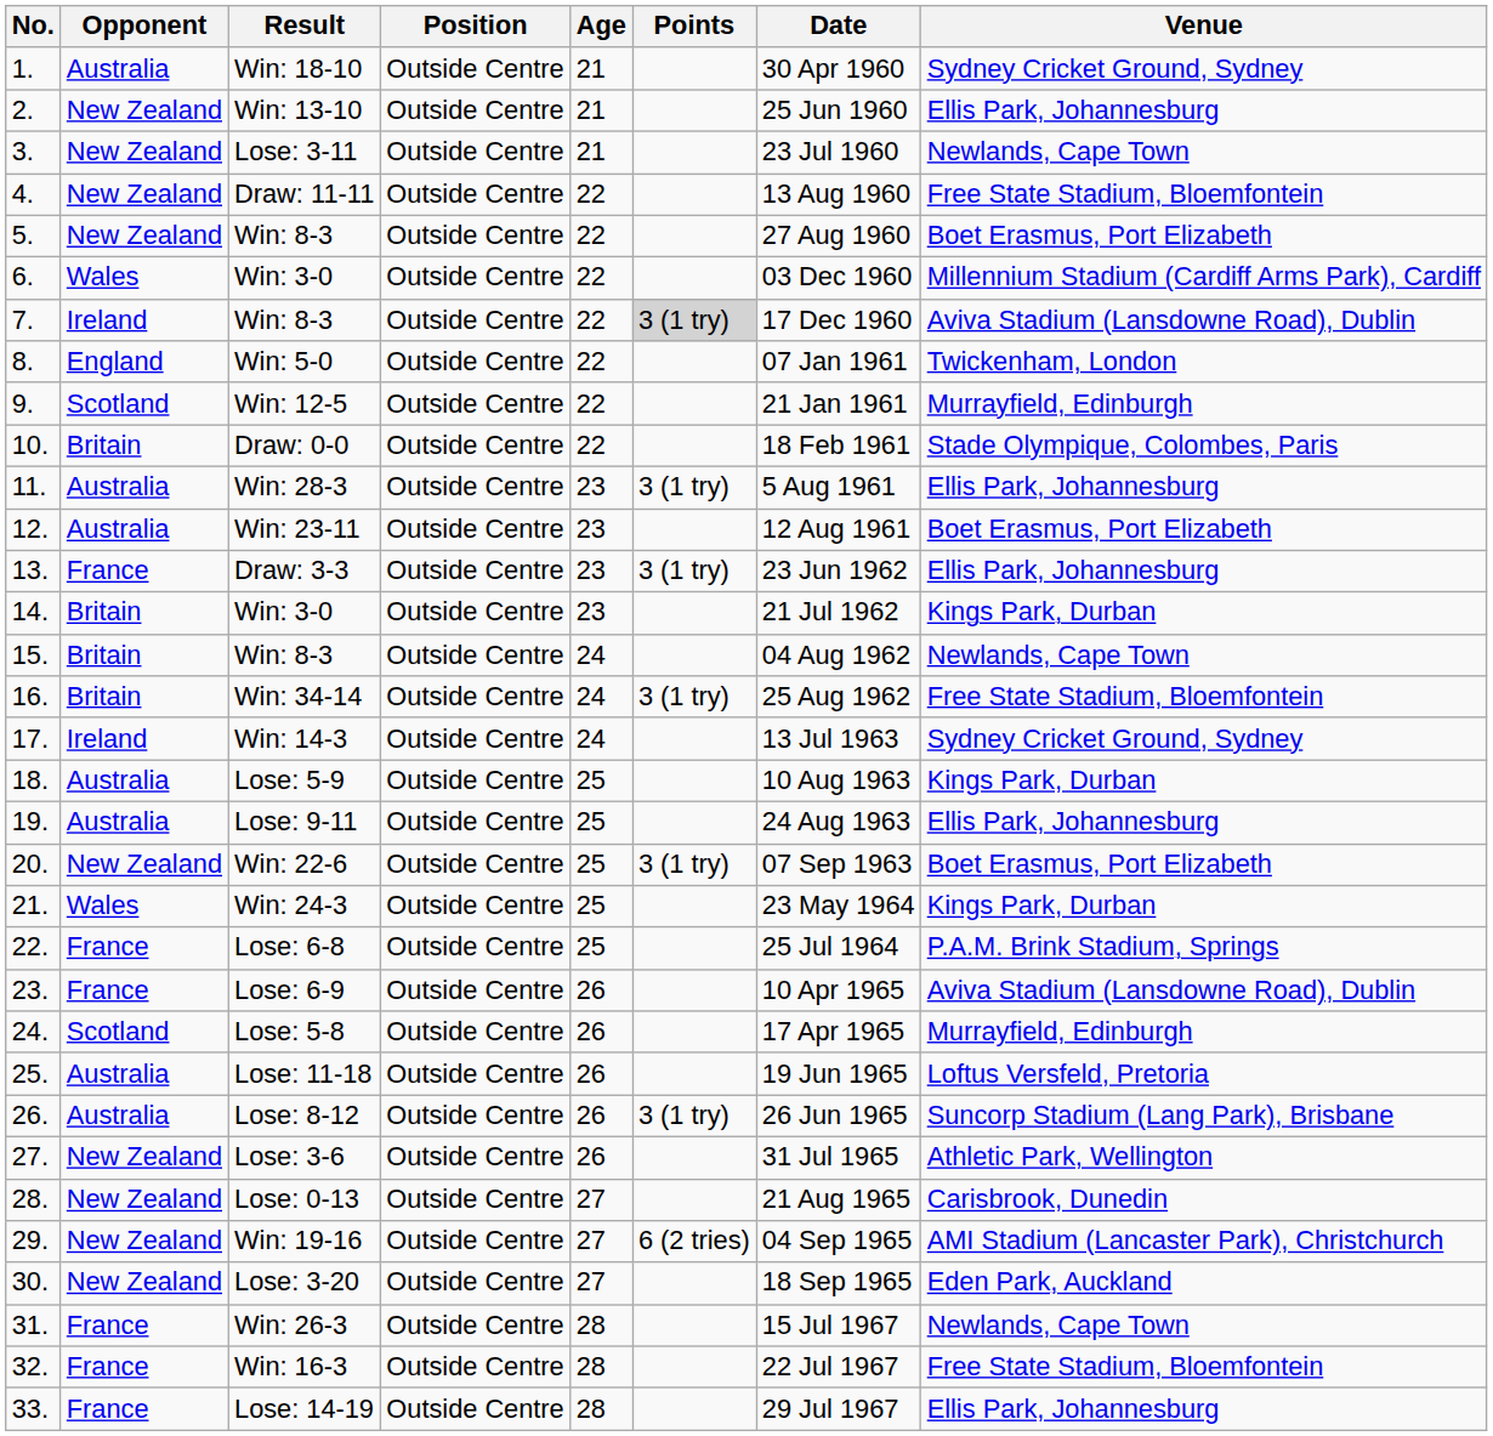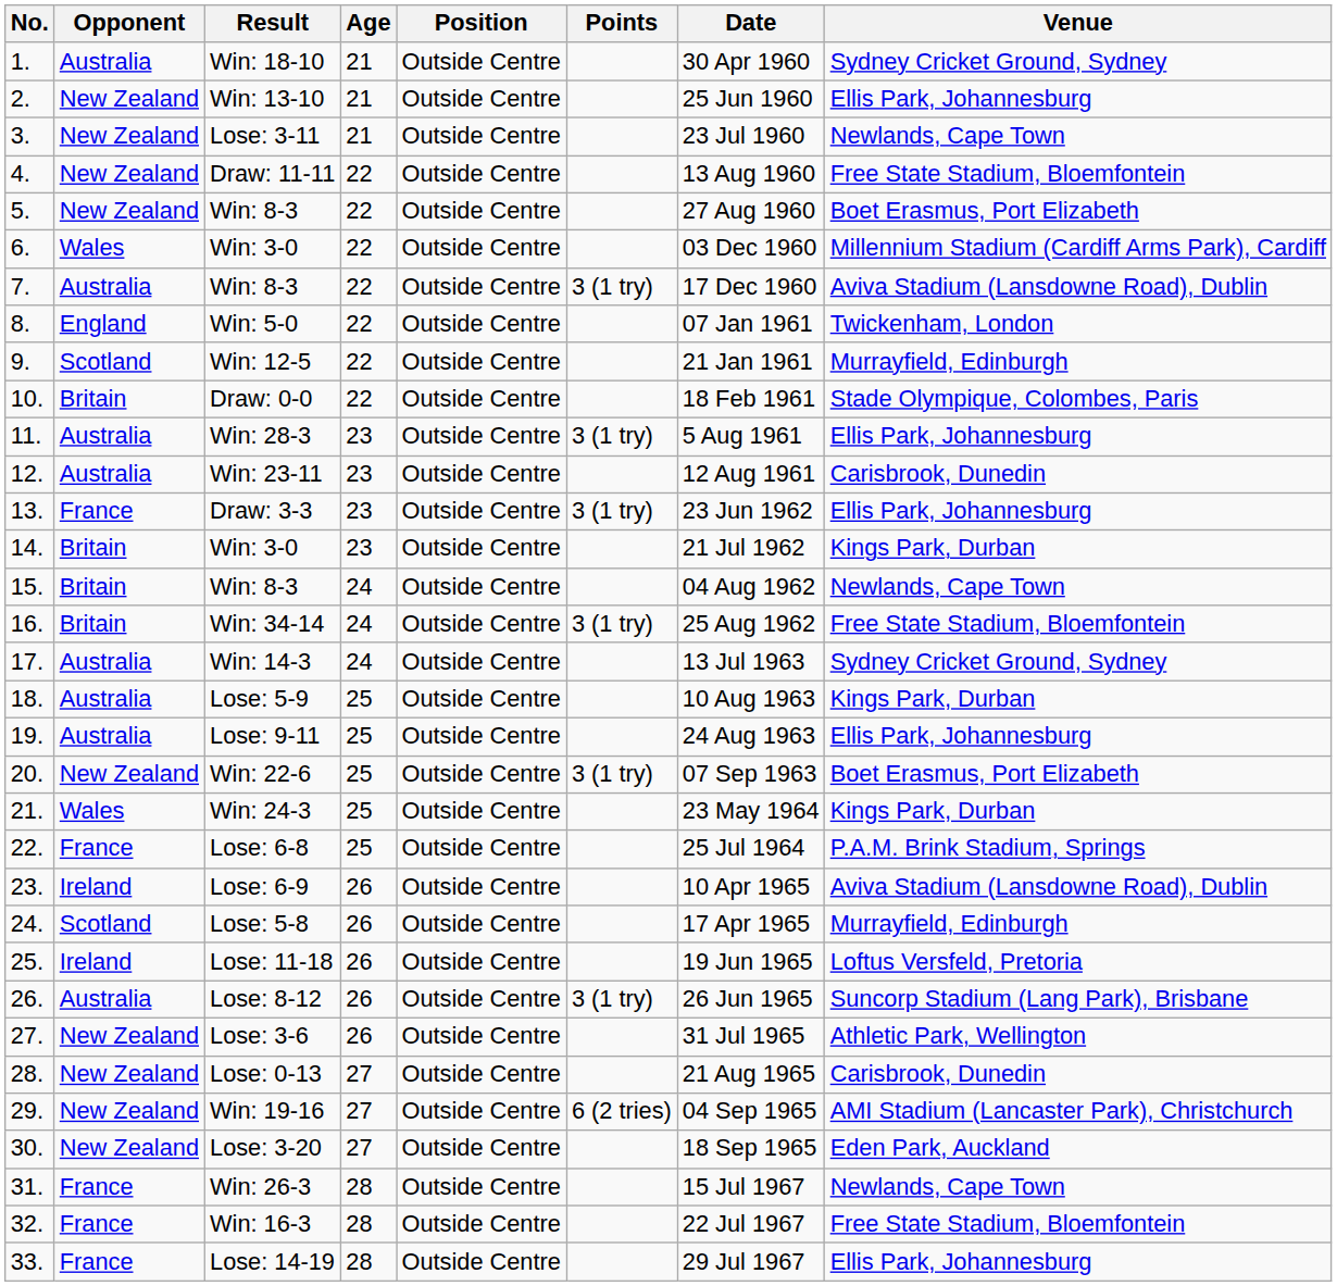 <table class="wikitable">
 <tr>
 <th>No.</th>
 <th>Opponent</th>
 <th>Result</th>
+<th>Age</th>
 <th>Position</th>
-<th>Age</th>
 <th>Points</th>
 <th>Date</th>
 <th>Venue</th>
 </tr>
 <tr>
 <td>1.</td>
 <td><a href='#'>Australia</a></td>
 <td>Win: 18-10</td>
+<td>21</td>
 <td>Outside Centre</td>
-<td>21</td>
 <td></td>
 <td>30 Apr 1960</td>
 <td><a href='#'>Sydney Cricket Ground, Sydney</a></td>
 </tr>
 <tr>
 <td>2.</td>
 <td><a href='#'>New Zealand</a></td>
 <td>Win: 13-10</td>
+<td>21</td>
 <td>Outside Centre</td>
-<td>21</td>
 <td></td>
 <td>25 Jun 1960</td>
 <td><a href='#'>Ellis Park, Johannesburg</a></td>
 </tr>
 <tr>
 <td>3.</td>
 <td><a href='#'>New Zealand</a></td>
 <td>Lose: 3-11</td>
+<td>21</td>
 <td>Outside Centre</td>
-<td>21</td>
 <td></td>
 <td>23 Jul 1960</td>
 <td><a href='#'>Newlands, Cape Town</a></td>
 </tr>
 <tr>
 <td>4.</td>
 <td><a href='#'>New Zealand</a></td>
 <td>Draw: 11-11</td>
+<td>22</td>
 <td>Outside Centre</td>
-<td>22</td>
 <td></td>
 <td>13 Aug 1960</td>
 <td><a href='#'>Free State Stadium, Bloemfontein</a></td>
 </tr>
 <tr>
 <td>5.</td>
 <td><a href='#'>New Zealand</a></td>
 <td>Win: 8-3</td>
+<td>22</td>
 <td>Outside Centre</td>
-<td>22</td>
 <td></td>
 <td>27 Aug 1960</td>
 <td><a href='#'>Boet Erasmus, Port Elizabeth</a></td>
 </tr>
 <tr>
 <td>6.</td>
 <td><a href='#'>Wales</a></td>
 <td>Win: 3-0</td>
+<td>22</td>
 <td>Outside Centre</td>
-<td>22</td>
 <td></td>
 <td>03 Dec 1960</td>
 <td><a href='#'>Millennium Stadium (Cardiff Arms Park), Cardiff</a></td>
 </tr>
 <tr>
 <td>7.</td>
-<td><a href='#'>Ireland</a></td>
+<td><a href='#'>Australia</a></td>
 <td>Win: 8-3</td>
+<td>22</td>
 <td>Outside Centre</td>
-<td>22</td>
-<td style="background: lightgrey;">3 (1 try)</td>
+<td>3 (1 try)</td>
 <td>17 Dec 1960</td>
 <td><a href='#'>Aviva Stadium (Lansdowne Road), Dublin</a></td>
 </tr>
 <tr>
 <td>8.</td>
 <td><a href='#'>England</a></td>
 <td>Win: 5-0</td>
+<td>22</td>
 <td>Outside Centre</td>
-<td>22</td>
 <td></td>
 <td>07 Jan 1961</td>
 <td><a href='#'>Twickenham, London</a></td>
 </tr>
 <tr>
 <td>9.</td>
 <td><a href='#'>Scotland</a></td>
 <td>Win: 12-5</td>
+<td>22</td>
 <td>Outside Centre</td>
-<td>22</td>
 <td></td>
 <td>21 Jan 1961</td>
 <td><a href='#'>Murrayfield, Edinburgh</a></td>
 </tr>
 <tr>
 <td>10.</td>
 <td><a href='#'>Britain</a></td>
 <td>Draw: 0-0</td>
+<td>22</td>
 <td>Outside Centre</td>
-<td>22</td>
 <td></td>
 <td>18 Feb 1961</td>
 <td><a href='#'>Stade Olympique, Colombes, Paris</a></td>
 </tr>
 <tr>
 <td>11.</td>
 <td><a href='#'>Australia</a></td>
 <td>Win: 28-3</td>
+<td>23</td>
 <td>Outside Centre</td>
-<td>23</td>
 <td>3 (1 try)</td>
 <td>5 Aug 1961</td>
 <td><a href='#'>Ellis Park, Johannesburg</a></td>
 </tr>
 <tr>
 <td>12.</td>
 <td><a href='#'>Australia</a></td>
 <td>Win: 23-11</td>
+<td>23</td>
 <td>Outside Centre</td>
-<td>23</td>
 <td></td>
 <td>12 Aug 1961</td>
-<td><a href='#'>Boet Erasmus, Port Elizabeth</a></td>
+<td><a href='#'>Carisbrook, Dunedin</a></td>
 </tr>
 <tr>
 <td>13.</td>
 <td><a href='#'>France</a></td>
 <td>Draw: 3-3</td>
+<td>23</td>
 <td>Outside Centre</td>
-<td>23</td>
 <td>3 (1 try)</td>
 <td>23 Jun 1962</td>
 <td><a href='#'>Ellis Park, Johannesburg</a></td>
 </tr>
 <tr>
 <td>14.</td>
 <td><a href='#'>Britain</a></td>
 <td>Win: 3-0</td>
+<td>23</td>
 <td>Outside Centre</td>
-<td>23</td>
 <td></td>
 <td>21 Jul 1962</td>
 <td><a href='#'>Kings Park, Durban</a></td>
 </tr>
 <tr>
 <td>15.</td>
 <td><a href='#'>Britain</a></td>
 <td>Win: 8-3</td>
+<td>24</td>
 <td>Outside Centre</td>
-<td>24</td>
 <td></td>
 <td>04 Aug 1962</td>
 <td><a href='#'>Newlands, Cape Town</a></td>
 </tr>
 <tr>
 <td>16.</td>
 <td><a href='#'>Britain</a></td>
 <td>Win: 34-14</td>
+<td>24</td>
 <td>Outside Centre</td>
-<td>24</td>
 <td>3 (1 try)</td>
 <td>25 Aug 1962</td>
 <td><a href='#'>Free State Stadium, Bloemfontein</a></td>
 </tr>
 <tr>
 <td>17.</td>
-<td><a href='#'>Ireland</a></td>
+<td><a href='#'>Australia</a></td>
 <td>Win: 14-3</td>
+<td>24</td>
 <td>Outside Centre</td>
-<td>24</td>
 <td></td>
 <td>13 Jul 1963</td>
 <td><a href='#'>Sydney Cricket Ground, Sydney</a></td>
 </tr>
 <tr>
 <td>18.</td>
 <td><a href='#'>Australia</a></td>
 <td>Lose: 5-9</td>
+<td>25</td>
 <td>Outside Centre</td>
-<td>25</td>
 <td></td>
 <td>10 Aug 1963</td>
 <td><a href='#'>Kings Park, Durban</a></td>
 </tr>
 <tr>
 <td>19.</td>
 <td><a href='#'>Australia</a></td>
 <td>Lose: 9-11</td>
+<td>25</td>
 <td>Outside Centre</td>
-<td>25</td>
 <td></td>
 <td>24 Aug 1963</td>
 <td><a href='#'>Ellis Park, Johannesburg</a></td>
 </tr>
 <tr>
 <td>20.</td>
 <td><a href='#'>New Zealand</a></td>
 <td>Win: 22-6</td>
+<td>25</td>
 <td>Outside Centre</td>
-<td>25</td>
 <td>3 (1 try)</td>
 <td>07 Sep 1963</td>
 <td><a href='#'>Boet Erasmus, Port Elizabeth</a></td>
 </tr>
 <tr>
 <td>21.</td>
 <td><a href='#'>Wales</a></td>
 <td>Win: 24-3</td>
+<td>25</td>
 <td>Outside Centre</td>
-<td>25</td>
 <td></td>
 <td>23 May 1964</td>
 <td><a href='#'>Kings Park, Durban</a></td>
 </tr>
 <tr>
 <td>22.</td>
 <td><a href='#'>France</a></td>
 <td>Lose: 6-8</td>
+<td>25</td>
 <td>Outside Centre</td>
-<td>25</td>
 <td></td>
 <td>25 Jul 1964</td>
 <td><a href='#'>P.A.M. Brink Stadium, Springs</a></td>
 </tr>
 <tr>
 <td>23.</td>
-<td><a href='#'>France</a></td>
+<td><a href='#'>Ireland</a></td>
 <td>Lose: 6-9</td>
+<td>26</td>
 <td>Outside Centre</td>
-<td>26</td>
 <td></td>
 <td>10 Apr 1965</td>
 <td><a href='#'>Aviva Stadium (Lansdowne Road), Dublin</a></td>
 </tr>
 <tr>
 <td>24.</td>
 <td><a href='#'>Scotland</a></td>
 <td>Lose: 5-8</td>
+<td>26</td>
 <td>Outside Centre</td>
-<td>26</td>
 <td></td>
 <td>17 Apr 1965</td>
 <td><a href='#'>Murrayfield, Edinburgh</a></td>
 </tr>
 <tr>
 <td>25.</td>
-<td><a href='#'>Australia</a></td>
+<td><a href='#'>Ireland</a></td>
 <td>Lose: 11-18</td>
+<td>26</td>
 <td>Outside Centre</td>
-<td>26</td>
 <td></td>
 <td>19 Jun 1965</td>
 <td><a href='#'>Loftus Versfeld, Pretoria</a></td>
 </tr>
 <tr>
 <td>26.</td>
 <td><a href='#'>Australia</a></td>
 <td>Lose: 8-12</td>
+<td>26</td>
 <td>Outside Centre</td>
-<td>26</td>
 <td>3 (1 try)</td>
 <td>26 Jun 1965</td>
 <td><a href='#'>Suncorp Stadium (Lang Park), Brisbane</a></td>
 </tr>
 <tr>
 <td>27.</td>
 <td><a href='#'>New Zealand</a></td>
 <td>Lose: 3-6</td>
+<td>26</td>
 <td>Outside Centre</td>
-<td>26</td>
 <td></td>
 <td>31 Jul 1965</td>
 <td><a href='#'>Athletic Park, Wellington</a></td>
 </tr>
 <tr>
 <td>28.</td>
 <td><a href='#'>New Zealand</a></td>
 <td>Lose: 0-13</td>
+<td>27</td>
 <td>Outside Centre</td>
-<td>27</td>
 <td></td>
 <td>21 Aug 1965</td>
 <td><a href='#'>Carisbrook, Dunedin</a></td>
 </tr>
 <tr>
 <td>29.</td>
 <td><a href='#'>New Zealand</a></td>
 <td>Win: 19-16</td>
+<td>27</td>
 <td>Outside Centre</td>
-<td>27</td>
 <td>6 (2 tries)</td>
 <td>04 Sep 1965</td>
 <td><a href='#'>AMI Stadium (Lancaster Park), Christchurch</a></td>
 </tr>
 <tr>
 <td>30.</td>
 <td><a href='#'>New Zealand</a></td>
 <td>Lose: 3-20</td>
+<td>27</td>
 <td>Outside Centre</td>
-<td>27</td>
 <td></td>
 <td>18 Sep 1965</td>
 <td><a href='#'>Eden Park, Auckland</a></td>
 </tr>
 <tr>
 <td>31.</td>
 <td><a href='#'>France</a></td>
 <td>Win: 26-3</td>
+<td>28</td>
 <td>Outside Centre</td>
-<td>28</td>
 <td></td>
 <td>15 Jul  1967</td>
 <td><a href='#'>Newlands, Cape Town</a></td>
 </tr>
 <tr>
 <td>32.</td>
 <td><a href='#'>France</a></td>
 <td>Win: 16-3</td>
+<td>28</td>
 <td>Outside Centre</td>
-<td>28</td>
 <td></td>
 <td>22 Jul 1967</td>
 <td><a href='#'>Free State Stadium, Bloemfontein</a></td>
 </tr>
 <tr>
 <td>33.</td>
 <td><a href='#'>France</a></td>
 <td>Lose: 14-19</td>
+<td>28</td>
 <td>Outside Centre</td>
-<td>28</td>
 <td></td>
 <td>29 Jul 1967</td>
 <td><a href='#'>Ellis Park, Johannesburg</a></td>
 </tr>
 </table>
